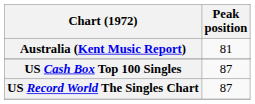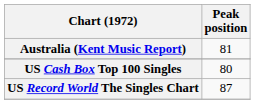 <table class="wikitable sortable plainrowheaders" style="text-align:center">
 <tr>
 <th scope="col">Chart (1972)</th>
 <th scope="col">Peak<br>position</th>
 </tr>
 <tr>
 <th scope="row">Australia (<a href='#'>Kent Music Report</a>)</th>
 <td>81</td>
 </tr>
 <tr>
 </tr>
 <tr>
 </tr>
 <tr>
 </tr>
 <tr>
 </tr>
 <tr>
 </tr>
 <tr>
 </tr>
 <tr>
 </tr>
 <tr>
 <th scope="row">US <em><a href='#'>Cash Box</a></em> Top 100 Singles</th>
-<td>87</td>
+<td>80</td>
 </tr>
 <tr>
 <th scope="row">US <em><a href='#'>Record World</a></em> The Singles Chart</th>
 <td>87</td>
 </tr>
 <tr>
 </tr>
 </table>
